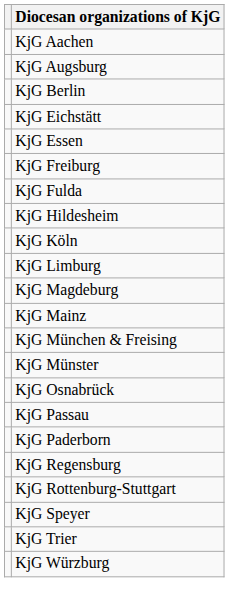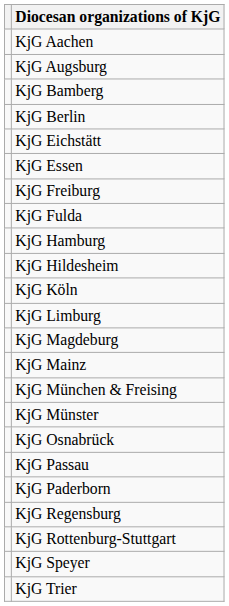 <table class="wikitable sortable">
 <tr>
 <th></th>
 <th>Diocesan organizations of KjG</th>
 </tr>
 <tr>
 <td></td>
 <td>KjG Aachen</td>
 </tr>
 <tr>
 <td></td>
 <td>KjG Augsburg</td>
+</tr>
+<tr>
+<td></td>
+<td>KjG Bamberg</td>
 </tr>
 <tr>
 <td></td>
 <td>KjG Berlin</td>
 </tr>
 <tr>
 <td></td>
 <td>KjG Eichstätt</td>
 </tr>
 <tr>
 <td></td>
 <td>KjG Essen</td>
 </tr>
 <tr>
 <td></td>
 <td>KjG Freiburg</td>
 </tr>
 <tr>
 <td></td>
 <td>KjG Fulda</td>
+</tr>
+<tr>
+<td></td>
+<td>KjG Hamburg</td>
 </tr>
 <tr>
 <td></td>
 <td>KjG Hildesheim</td>
 </tr>
 <tr>
 <td></td>
 <td>KjG Köln</td>
 </tr>
 <tr>
 <td></td>
 <td>KjG Limburg</td>
 </tr>
 <tr>
 <td></td>
 <td>KjG Magdeburg</td>
 </tr>
 <tr>
 <td></td>
 <td>KjG Mainz</td>
 </tr>
 <tr>
 <td></td>
 <td>KjG München & Freising</td>
 </tr>
 <tr>
 <td></td>
 <td>KjG Münster</td>
 </tr>
 <tr>
 <td></td>
 <td>KjG Osnabrück</td>
 </tr>
 <tr>
 <td></td>
 <td>KjG Passau</td>
 </tr>
 <tr>
 <td></td>
 <td>KjG Paderborn</td>
 </tr>
 <tr>
 <td></td>
 <td>KjG Regensburg</td>
 </tr>
 <tr>
 <td></td>
 <td>KjG Rottenburg-Stuttgart</td>
 </tr>
 <tr>
 <td></td>
 <td>KjG Speyer</td>
 </tr>
 <tr>
 <td></td>
 <td>KjG Trier</td>
 </tr>
-<tr>
-<td></td>
-<td>KjG Würzburg</td>
-</tr>
 </table>
